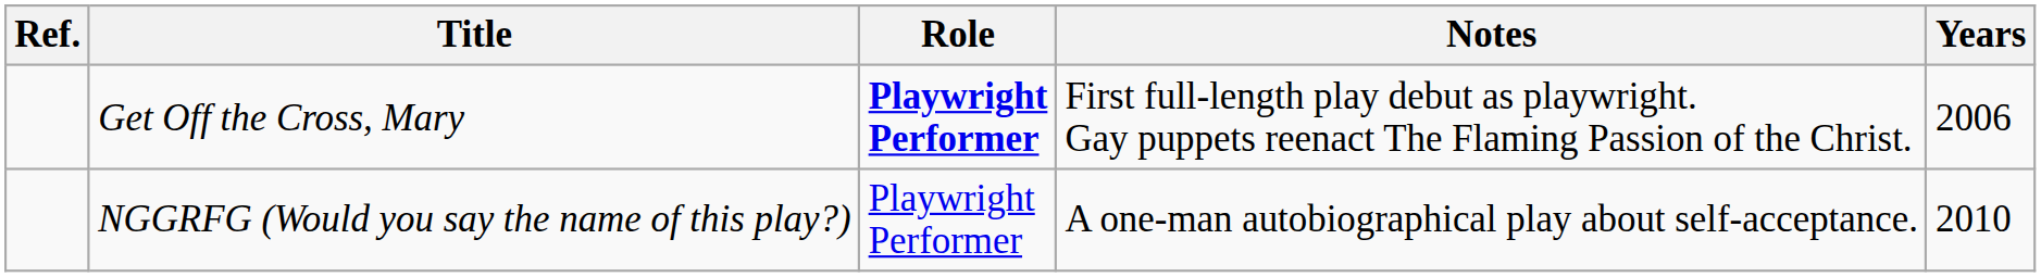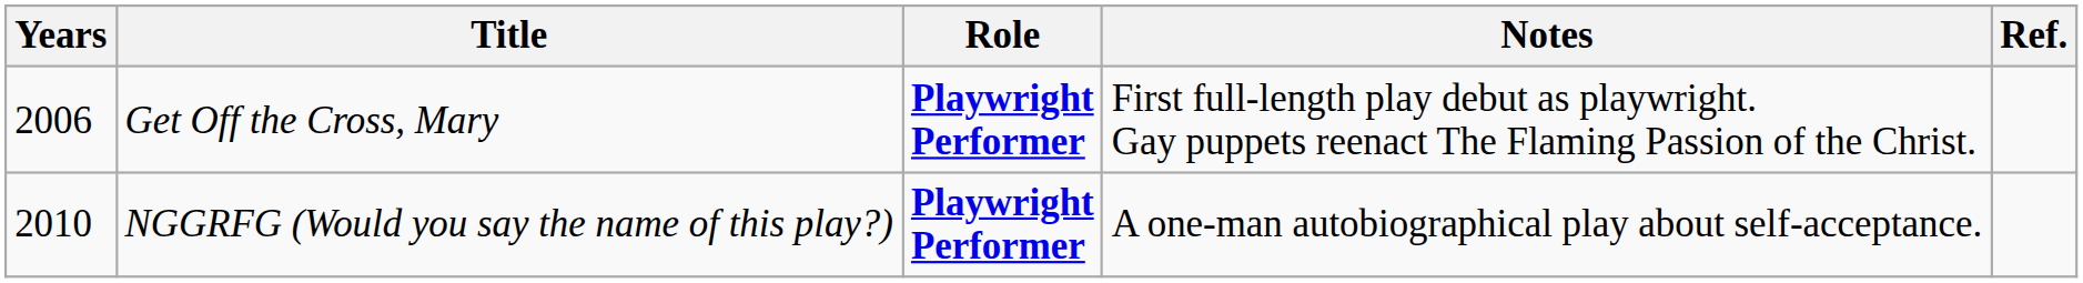 <table class="wikitable">
 <tr>
-<th>Ref.</th>
+<th>Years</th>
 <th>Title</th>
 <th>Role</th>
 <th>Notes</th>
-<th>Years</th>
+<th>Ref.</th>
 </tr>
 <tr>
-<td></td>
+<td>2006</td>
 <td><em>Get Off the Cross, Mary</em></td>
 <td><strong><a href='#'>Playwright</a><br><a href='#'>Performer</a></strong></td>
 <td>First full-length play debut as playwright.<br>Gay puppets reenact The Flaming Passion of the Christ.</td>
-<td>2006</td>
+<td></td>
 </tr>
 <tr>
+<td>2010</td>
+<td><em>NGGRFG (Would you say the name of this play?)</em></td>
+<td><strong><a href='#'>Playwright</a><br><a href='#'>Performer</a></strong></td>
+<td>A one-man autobiographical play about self-acceptance.</td>
 <td></td>
-<td><em>NGGRFG (Would you say the name of this play?)</em></td>
-<td><a href='#'>Playwright</a><br><a href='#'>Performer</a></td>
-<td>A one-man autobiographical play about self-acceptance.</td>
-<td>2010</td>
 </tr>
 </table>
